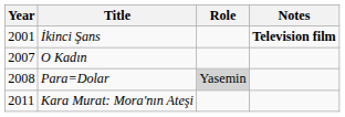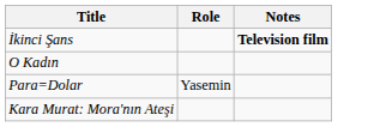 <table class="wikitable sortable">
 <tr>
-<th>Year</th>
 <th>Title</th>
 <th>Role</th>
 <th class="unsortable">Notes</th>
 </tr>
 <tr>
-<td>2001</td>
 <td><em>İkinci Şans</em></td>
 <td></td>
 <td><strong>Television film</strong></td>
 </tr>
 <tr>
-<td>2007</td>
 <td><em>O Kadın</em></td>
 <td></td>
 <td></td>
 </tr>
 <tr>
-<td>2008</td>
 <td><em>Para=Dolar</em></td>
-<td style="background: lightgrey;">Yasemin</td>
+<td>Yasemin</td>
 <td></td>
 </tr>
 <tr>
-<td>2011</td>
 <td><em>Kara Murat: Mora'nın Ateşi</em></td>
 <td></td>
 <td></td>
 </tr>
 </table>
